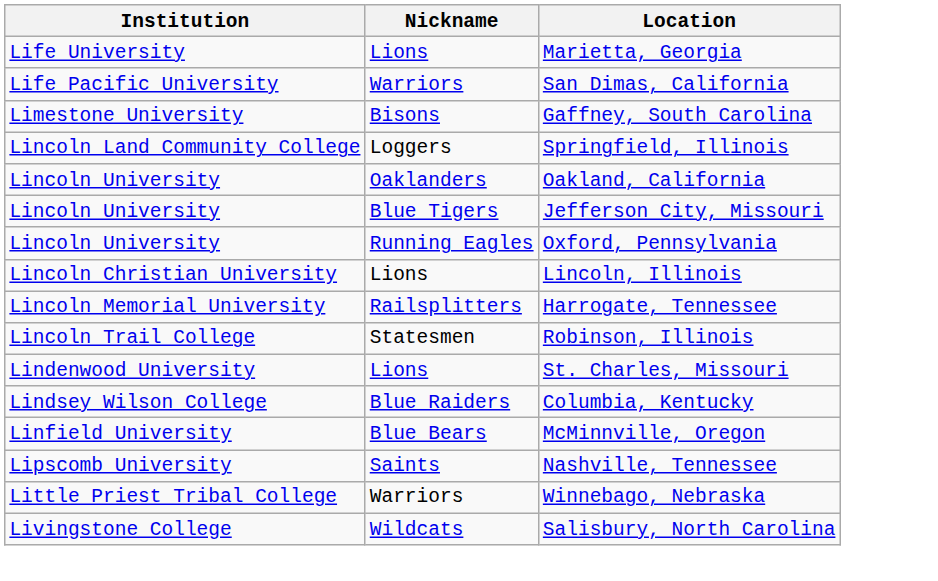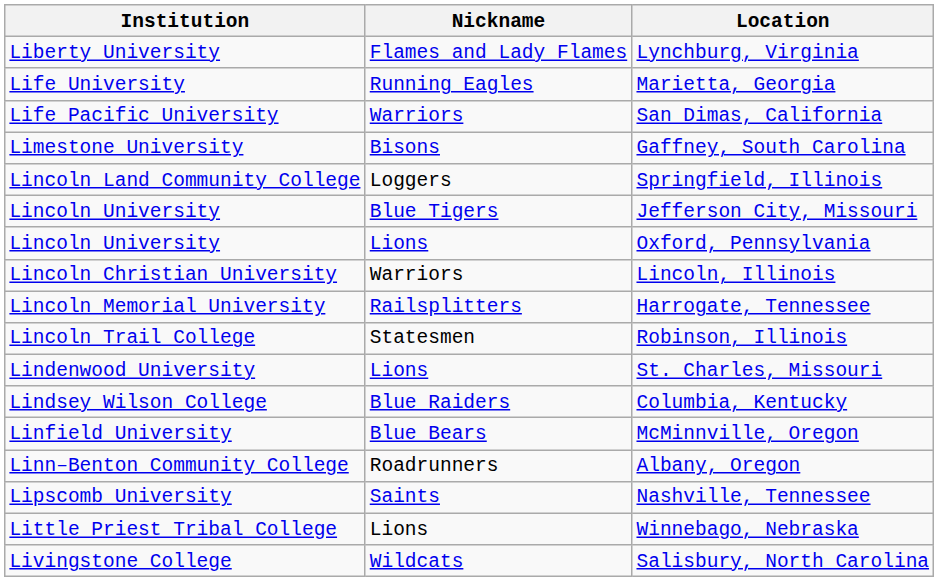 <table class="wikitable">
 <tr>
 <th>Institution</th>
 <th>Nickname</th>
 <th>Location</th>
 </tr>
 <tr>
+<td><a href='#'>Liberty University</a></td>
+<td><a href='#'>Flames and Lady Flames</a></td>
+<td><a href='#'>Lynchburg, Virginia</a></td>
+</tr>
+<tr>
 <td><a href='#'>Life University</a></td>
-<td><a href='#'>Lions</a></td>
+<td><a href='#'>Running Eagles</a></td>
 <td><a href='#'>Marietta, Georgia</a></td>
 </tr>
 <tr>
 <td><a href='#'>Life Pacific University</a></td>
 <td><a href='#'>Warriors</a></td>
 <td><a href='#'>San Dimas, California</a></td>
 </tr>
 <tr>
 <td><a href='#'>Limestone University</a></td>
 <td><a href='#'>Bisons</a></td>
 <td><a href='#'>Gaffney, South Carolina</a></td>
 </tr>
 <tr>
 <td><a href='#'>Lincoln Land Community College</a></td>
 <td>Loggers</td>
 <td><a href='#'>Springfield, Illinois</a></td>
 </tr>
 <tr>
 <td><a href='#'>Lincoln University</a></td>
-<td><a href='#'>Oaklanders</a></td>
-<td><a href='#'>Oakland, California</a></td>
-</tr>
-<tr>
-<td><a href='#'>Lincoln University</a></td>
 <td><a href='#'>Blue Tigers</a></td>
 <td><a href='#'>Jefferson City, Missouri</a></td>
 </tr>
 <tr>
 <td><a href='#'>Lincoln University</a></td>
-<td><a href='#'>Running Eagles</a></td>
+<td><a href='#'>Lions</a></td>
 <td><a href='#'>Oxford, Pennsylvania</a></td>
 </tr>
 <tr>
 <td><a href='#'>Lincoln Christian University</a></td>
-<td>Lions</td>
+<td>Warriors</td>
 <td><a href='#'>Lincoln, Illinois</a></td>
 </tr>
 <tr>
 <td><a href='#'>Lincoln Memorial University</a></td>
 <td><a href='#'>Railsplitters</a></td>
 <td><a href='#'>Harrogate, Tennessee</a></td>
 </tr>
 <tr>
 <td><a href='#'>Lincoln Trail College</a></td>
 <td>Statesmen</td>
 <td><a href='#'>Robinson, Illinois</a></td>
 </tr>
 <tr>
 <td><a href='#'>Lindenwood University</a></td>
 <td><a href='#'>Lions</a></td>
 <td><a href='#'>St. Charles, Missouri</a></td>
 </tr>
 <tr>
 <td><a href='#'>Lindsey Wilson College</a></td>
 <td><a href='#'>Blue Raiders</a></td>
 <td><a href='#'>Columbia, Kentucky</a></td>
 </tr>
 <tr>
 <td><a href='#'>Linfield University</a></td>
 <td><a href='#'>Blue Bears</a></td>
 <td><a href='#'>McMinnville, Oregon</a></td>
 </tr>
 <tr>
+<td><a href='#'>Linn–Benton Community College</a></td>
+<td>Roadrunners</td>
+<td><a href='#'>Albany, Oregon</a></td>
+</tr>
+<tr>
 <td><a href='#'>Lipscomb University</a></td>
 <td><a href='#'>Saints</a></td>
 <td><a href='#'>Nashville, Tennessee</a></td>
 </tr>
 <tr>
 <td><a href='#'>Little Priest Tribal College</a></td>
-<td>Warriors</td>
+<td>Lions</td>
 <td><a href='#'>Winnebago, Nebraska</a></td>
 </tr>
 <tr>
 <td><a href='#'>Livingstone College</a></td>
 <td><a href='#'>Wildcats</a></td>
 <td><a href='#'>Salisbury, North Carolina</a></td>
 </tr>
 </table>
